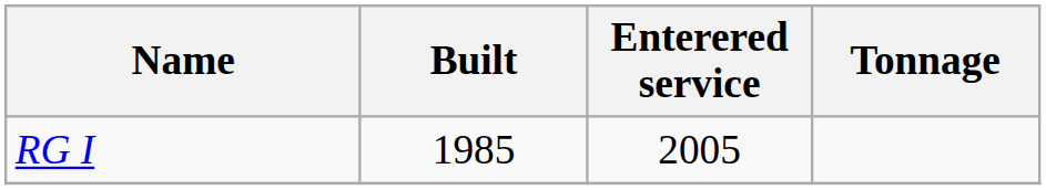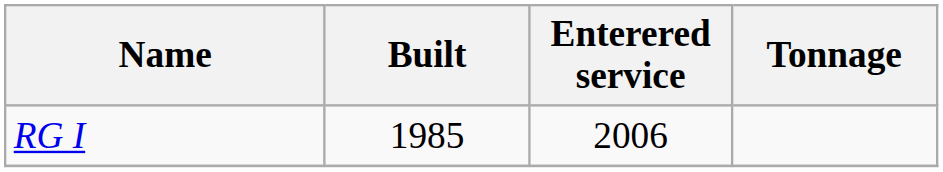 <table class="wikitable sortable" border="1">
 <tr>
 <th scope="col" width="130pt">Name</th>
 <th scope="col" width="80pt">Built</th>
 <th scope="col" width="80pt">Enterered service</th>
 <th scope="col" width="80pt">Tonnage</th>
 </tr>
 <tr>
 <td><em><a href='#'>RG I</a></em></td>
 <td align="Center">1985</td>
-<td align="Center">2005</td>
+<td align="Center">2006</td>
 <td align="Center"></td>
 </tr>
 <tr>
 </tr>
 </table>
